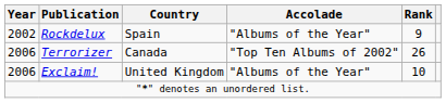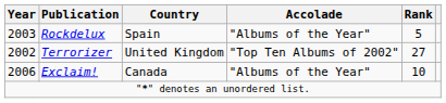 <table class="wikitable sortable" style="margin:0 1em 1em 0;">
 <tr>
 <th>Year</th>
 <th>Publication</th>
 <th>Country</th>
 <th>Accolade</th>
 <th>Rank</th>
 <th class=unsortable></th>
 </tr>
 <tr>
-<td align=center>2002</td>
+<td align=center>2003</td>
 <td><em><a href='#'>Rockdelux</a></em></td>
 <td>Spain</td>
 <td>"Albums of the Year"</td>
-<td align=center>9</td>
+<td align=center>5</td>
 <td></td>
 </tr>
 <tr>
-<td align=center>2006</td>
+<td align=center>2002</td>
 <td><em><a href='#'>Terrorizer</a></em></td>
-<td>Canada</td>
+<td>United Kingdom</td>
 <td>"Top Ten Albums of 2002"</td>
-<td align=center>26</td>
+<td align=center>27</td>
 <td></td>
 </tr>
 <tr>
 <td align=center>2006</td>
 <td><em><a href='#'>Exclaim!</a></em></td>
-<td>United Kingdom</td>
+<td>Canada</td>
 <td>"Albums of the Year"</td>
 <td align=center>10</td>
 <td></td>
 </tr>
 <tr class="sortbottom">
 <td colspan="6"  style="font-size:8pt; text-align:center;">"<strong>*</strong>" denotes an unordered list.</td>
 </tr>
 </table>
